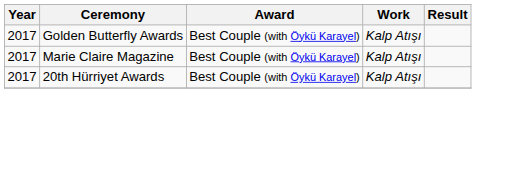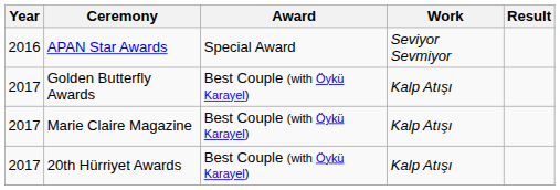 <table class="wikitable">
 <tr>
 <th>Year</th>
 <th>Ceremony</th>
 <th>Award</th>
 <th>Work</th>
 <th>Result</th>
+</tr>
+<tr>
+<td>2016</td>
+<td><a href='#'>APAN Star Awards</a></td>
+<td>Special Award</td>
+<td><em>Seviyor Sevmiyor</em></td>
+<td></td>
 </tr>
 <tr>
 <td>2017</td>
 <td>Golden Butterfly Awards</td>
 <td>Best Couple <small>(with <a href='#'>Öykü Karayel</a>)</small></td>
 <td><em>Kalp Atışı</em></td>
 <td></td>
 </tr>
 <tr>
 <td>2017</td>
 <td>Marie Claire Magazine</td>
 <td>Best Couple <small>(with <a href='#'>Öykü Karayel</a>)</small></td>
 <td><em>Kalp Atışı</em></td>
 <td></td>
 </tr>
 <tr>
 <td>2017</td>
 <td>20th Hürriyet Awards</td>
 <td>Best Couple <small>(with <a href='#'>Öykü Karayel</a>)</small></td>
 <td><em>Kalp Atışı</em></td>
 <td></td>
 </tr>
 <tr>
 </tr>
 </table>
